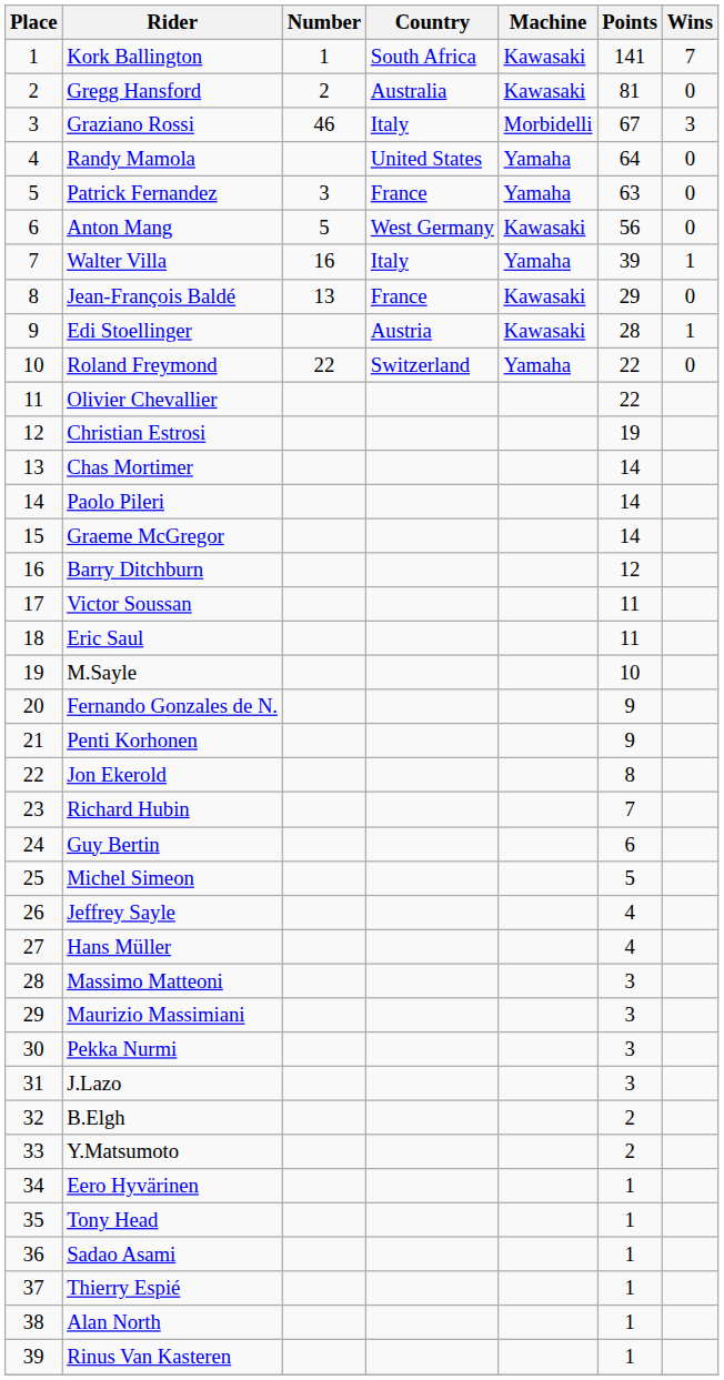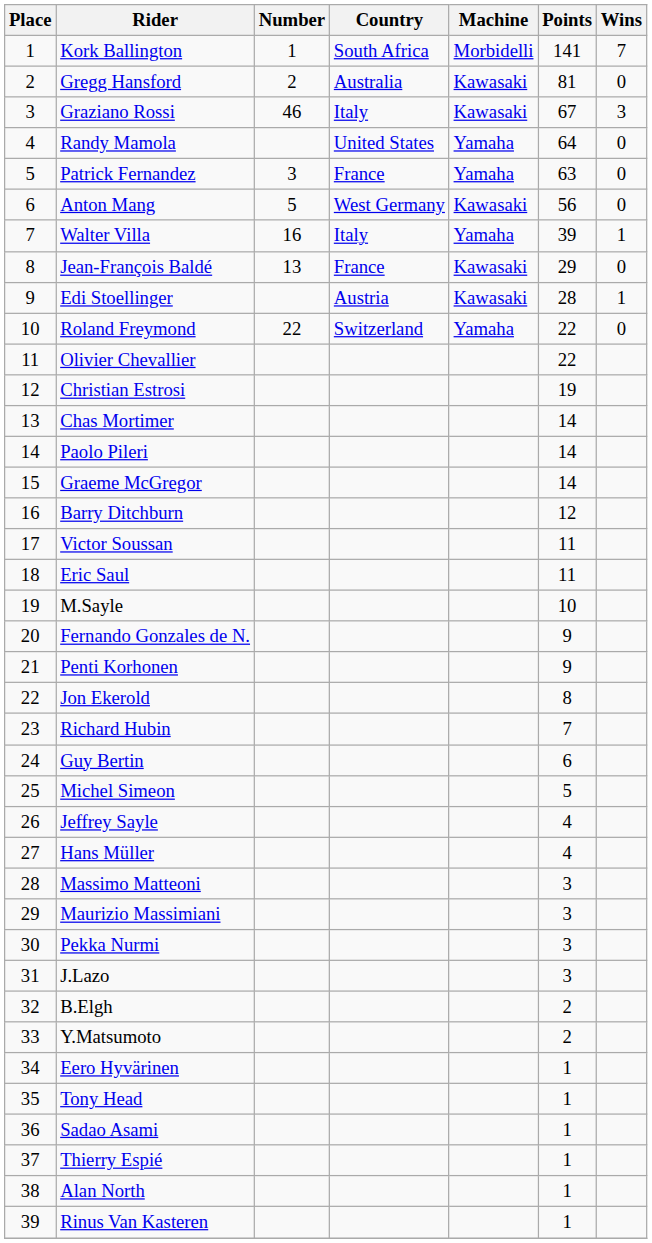 <table class="wikitable" style="font-size: 95%;">
 <tr>
 <th>Place</th>
 <th>Rider</th>
 <th>Number</th>
 <th>Country</th>
 <th>Machine</th>
 <th>Points</th>
 <th>Wins</th>
 </tr>
 <tr>
 <td align="center">1</td>
 <td> <a href='#'>Kork Ballington</a></td>
 <td align="center">1</td>
 <td><a href='#'>South Africa</a></td>
-<td><a href='#'>Kawasaki</a></td>
+<td><a href='#'>Morbidelli</a></td>
 <td align="center">141</td>
 <td align="center">7</td>
 </tr>
 <tr>
 <td align="center">2</td>
 <td> <a href='#'>Gregg Hansford</a></td>
 <td align="center">2</td>
 <td><a href='#'>Australia</a></td>
 <td><a href='#'>Kawasaki</a></td>
 <td align="center">81</td>
 <td align="center">0</td>
 </tr>
 <tr>
 <td align="center">3</td>
 <td> <a href='#'>Graziano Rossi</a></td>
 <td align="center">46</td>
 <td><a href='#'>Italy</a></td>
-<td><a href='#'>Morbidelli</a></td>
+<td><a href='#'>Kawasaki</a></td>
 <td align="center">67</td>
 <td align="center">3</td>
 </tr>
 <tr>
 <td align="center">4</td>
 <td> <a href='#'>Randy Mamola</a></td>
 <td></td>
 <td><a href='#'>United States</a></td>
 <td><a href='#'>Yamaha</a></td>
 <td align="center">64</td>
 <td align="center">0</td>
 </tr>
 <tr>
 <td align="center">5</td>
 <td> <a href='#'>Patrick Fernandez</a></td>
 <td align="center">3</td>
 <td><a href='#'>France</a></td>
 <td><a href='#'>Yamaha</a></td>
 <td align="center">63</td>
 <td align="center">0</td>
 </tr>
 <tr>
 <td align="center">6</td>
 <td> <a href='#'>Anton Mang</a></td>
 <td align="center">5</td>
 <td><a href='#'>West Germany</a></td>
 <td><a href='#'>Kawasaki</a></td>
 <td align="center">56</td>
 <td align="center">0</td>
 </tr>
 <tr>
 <td align="center">7</td>
 <td> <a href='#'>Walter Villa</a></td>
 <td align="center">16</td>
 <td><a href='#'>Italy</a></td>
 <td><a href='#'>Yamaha</a></td>
 <td align="center">39</td>
 <td align="center">1</td>
 </tr>
 <tr>
 <td align="center">8</td>
 <td> <a href='#'>Jean-François Baldé</a></td>
 <td align="center">13</td>
 <td><a href='#'>France</a></td>
 <td><a href='#'>Kawasaki</a></td>
 <td align="center">29</td>
 <td align="center">0</td>
 </tr>
 <tr>
 <td align="center">9</td>
 <td> <a href='#'>Edi Stoellinger</a></td>
 <td></td>
 <td><a href='#'>Austria</a></td>
 <td><a href='#'>Kawasaki</a></td>
 <td align="center">28</td>
 <td align="center">1</td>
 </tr>
 <tr>
 <td align="center">10</td>
 <td> <a href='#'>Roland Freymond</a></td>
 <td align="center">22</td>
 <td><a href='#'>Switzerland</a></td>
 <td><a href='#'>Yamaha</a></td>
 <td align="center">22</td>
 <td align="center">0</td>
 </tr>
 <tr>
 <td align="center">11</td>
 <td><a href='#'>Olivier Chevallier</a></td>
 <td align="center"></td>
 <td></td>
 <td></td>
 <td align="center">22</td>
 <td align="center"></td>
 </tr>
 <tr>
 <td align="center">12</td>
 <td><a href='#'>Christian Estrosi</a></td>
 <td align="center"></td>
 <td></td>
 <td></td>
 <td align="center">19</td>
 <td align="center"></td>
 </tr>
 <tr>
 <td align="center">13</td>
 <td><a href='#'>Chas Mortimer</a></td>
 <td align="center"></td>
 <td></td>
 <td></td>
 <td align="center">14</td>
 <td align="center"></td>
 </tr>
 <tr>
 <td align="center">14</td>
 <td><a href='#'>Paolo Pileri</a></td>
 <td align="center"></td>
 <td></td>
 <td></td>
 <td align="center">14</td>
 <td align="center"></td>
 </tr>
 <tr>
 <td align="center">15</td>
 <td><a href='#'>Graeme McGregor</a></td>
 <td align="center"></td>
 <td></td>
 <td></td>
 <td align="center">14</td>
 <td align="center"></td>
 </tr>
 <tr>
 <td align="center">16</td>
 <td><a href='#'>Barry Ditchburn</a></td>
 <td align="center"></td>
 <td></td>
 <td></td>
 <td align="center">12</td>
 <td align="center"></td>
 </tr>
 <tr>
 <td align="center">17</td>
 <td><a href='#'>Victor Soussan</a></td>
 <td align="center"></td>
 <td></td>
 <td></td>
 <td align="center">11</td>
 <td align="center"></td>
 </tr>
 <tr>
 <td align="center">18</td>
 <td><a href='#'>Eric Saul</a></td>
 <td align="center"></td>
 <td></td>
 <td></td>
 <td align="center">11</td>
 <td align="center"></td>
 </tr>
 <tr>
 <td align="center">19</td>
 <td>M.Sayle</td>
 <td align="center"></td>
 <td></td>
 <td></td>
 <td align="center">10</td>
 <td align="center"></td>
 </tr>
 <tr>
 <td align="center">20</td>
 <td><a href='#'>Fernando Gonzales de N.</a></td>
 <td align="center"></td>
 <td></td>
 <td></td>
 <td align="center">9</td>
 <td align="center"></td>
 </tr>
 <tr>
 <td align="center">21</td>
 <td><a href='#'>Penti Korhonen</a></td>
 <td align="center"></td>
 <td></td>
 <td></td>
 <td align="center">9</td>
 <td align="center"></td>
 </tr>
 <tr>
 <td align="center">22</td>
 <td><a href='#'>Jon Ekerold</a></td>
 <td align="center"></td>
 <td></td>
 <td></td>
 <td align="center">8</td>
 <td align="center"></td>
 </tr>
 <tr>
 <td align="center">23</td>
 <td><a href='#'>Richard Hubin</a></td>
 <td align="center"></td>
 <td></td>
 <td></td>
 <td align="center">7</td>
 <td align="center"></td>
 </tr>
 <tr>
 <td align="center">24</td>
 <td><a href='#'>Guy Bertin</a></td>
 <td align="center"></td>
 <td></td>
 <td></td>
 <td align="center">6</td>
 <td align="center"></td>
 </tr>
 <tr>
 <td align="center">25</td>
 <td><a href='#'>Michel Simeon</a></td>
 <td align="center"></td>
 <td></td>
 <td></td>
 <td align="center">5</td>
 <td align="center"></td>
 </tr>
 <tr>
 <td align="center">26</td>
 <td><a href='#'>Jeffrey Sayle</a></td>
 <td align="center"></td>
 <td></td>
 <td></td>
 <td align="center">4</td>
 <td align="center"></td>
 </tr>
 <tr>
 <td align="center">27</td>
 <td><a href='#'>Hans Müller</a></td>
 <td align="center"></td>
 <td></td>
 <td></td>
 <td align="center">4</td>
 <td align="center"></td>
 </tr>
 <tr>
 <td align="center">28</td>
 <td><a href='#'>Massimo Matteoni</a></td>
 <td align="center"></td>
 <td></td>
 <td></td>
 <td align="center">3</td>
 <td align="center"></td>
 </tr>
 <tr>
 <td align="center">29</td>
 <td><a href='#'>Maurizio Massimiani</a></td>
 <td align="center"></td>
 <td></td>
 <td></td>
 <td align="center">3</td>
 <td align="center"></td>
 </tr>
 <tr>
 <td align="center">30</td>
 <td><a href='#'>Pekka Nurmi</a></td>
 <td align="center"></td>
 <td></td>
 <td></td>
 <td align="center">3</td>
 <td align="center"></td>
 </tr>
 <tr>
 <td align="center">31</td>
 <td>J.Lazo</td>
 <td align="center"></td>
 <td></td>
 <td></td>
 <td align="center">3</td>
 <td align="center"></td>
 </tr>
 <tr>
 <td align="center">32</td>
 <td>B.Elgh</td>
 <td align="center"></td>
 <td></td>
 <td></td>
 <td align="center">2</td>
 <td align="center"></td>
 </tr>
 <tr>
 <td align="center">33</td>
 <td>Y.Matsumoto</td>
 <td align="center"></td>
 <td></td>
 <td></td>
 <td align="center">2</td>
 <td align="center"></td>
 </tr>
 <tr>
 <td align="center">34</td>
 <td><a href='#'>Eero Hyvärinen</a></td>
 <td align="center"></td>
 <td></td>
 <td></td>
 <td align="center">1</td>
 <td align="center"></td>
 </tr>
 <tr>
 <td align="center">35</td>
 <td><a href='#'>Tony Head</a></td>
 <td align="center"></td>
 <td></td>
 <td></td>
 <td align="center">1</td>
 <td align="center"></td>
 </tr>
 <tr>
 <td align="center">36</td>
 <td><a href='#'>Sadao Asami</a></td>
 <td align="center"></td>
 <td></td>
 <td></td>
 <td align="center">1</td>
 <td align="center"></td>
 </tr>
 <tr>
 <td align="center">37</td>
 <td><a href='#'>Thierry Espié</a></td>
 <td align="center"></td>
 <td></td>
 <td></td>
 <td align="center">1</td>
 <td align="center"></td>
 </tr>
 <tr>
 <td align="center">38</td>
 <td><a href='#'>Alan North</a></td>
 <td align="center"></td>
 <td></td>
 <td></td>
 <td align="center">1</td>
 <td align="center"></td>
 </tr>
 <tr>
 <td align="center">39</td>
 <td><a href='#'>Rinus Van Kasteren</a></td>
 <td align="center"></td>
 <td></td>
 <td></td>
 <td align="center">1</td>
 <td align="center"></td>
 </tr>
 <tr>
 </tr>
 </table>
